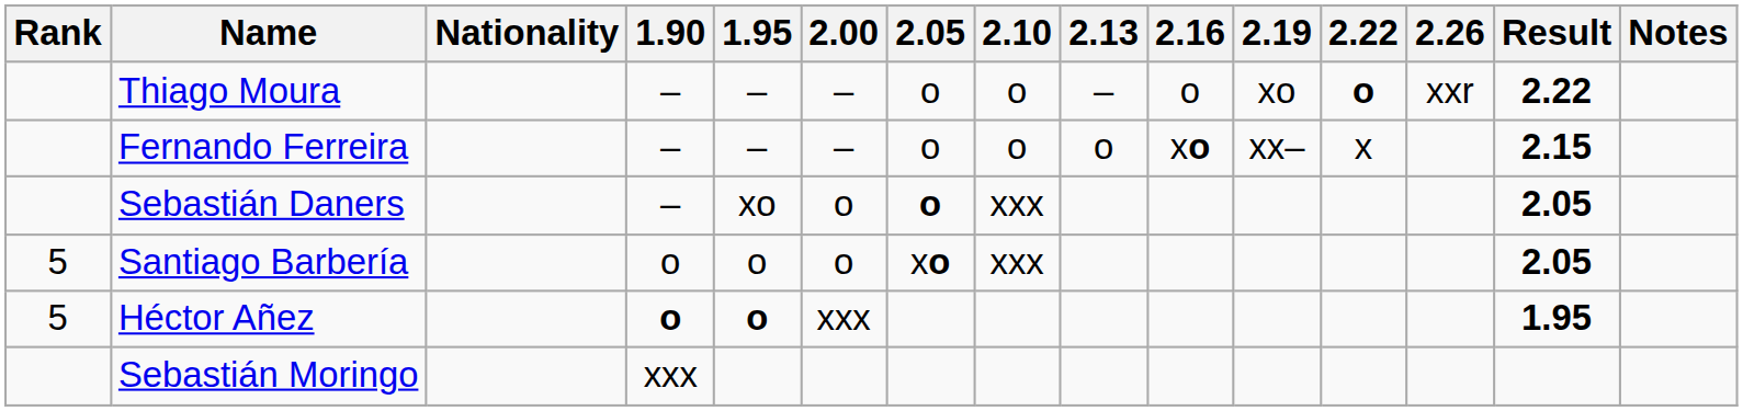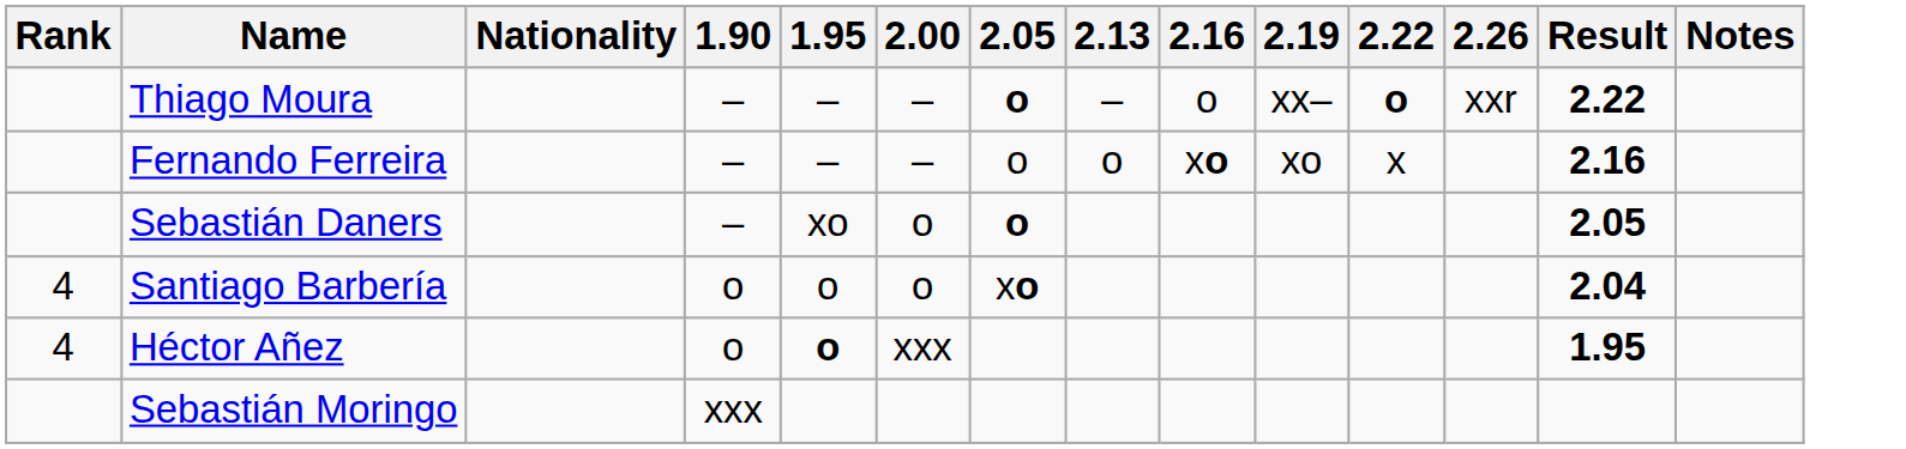 <table class="wikitable sortable" style="text-align:center">
 <tr>
 <th>Rank</th>
 <th>Name</th>
 <th>Nationality</th>
 <th>1.90</th>
 <th>1.95</th>
 <th>2.00</th>
 <th>2.05</th>
-<th>2.10</th>
 <th>2.13</th>
 <th>2.16</th>
 <th>2.19</th>
 <th>2.22</th>
 <th>2.26</th>
 <th>Result</th>
 <th>Notes</th>
 </tr>
 <tr>
 <td></td>
 <td align=left><a href='#'>Thiago Moura</a></td>
 <td align=left></td>
 <td>–</td>
 <td>–</td>
 <td>–</td>
-<td>o</td>
-<td>o</td>
+<td><strong>o</strong></td>
 <td>–</td>
 <td>o</td>
-<td>xo</td>
+<td>xx–</td>
 <td><strong>o</strong></td>
 <td>xxr</td>
 <td><strong>2.22</strong></td>
 <td></td>
 </tr>
 <tr>
 <td></td>
 <td align=left><a href='#'>Fernando Ferreira</a></td>
 <td align=left></td>
 <td>–</td>
 <td>–</td>
 <td>–</td>
 <td>o</td>
 <td>o</td>
-<td>o</td>
 <td>x<strong>o</strong></td>
-<td>xx–</td>
+<td>xo</td>
 <td>x</td>
 <td></td>
-<td><strong>2.15</strong></td>
+<td><strong>2.16</strong></td>
 <td></td>
 </tr>
 <tr>
 <td></td>
 <td align=left><a href='#'>Sebastián Daners</a></td>
 <td align=left></td>
 <td>–</td>
 <td>xo</td>
 <td>o</td>
 <td><strong>o</strong></td>
-<td>xxx</td>
 <td></td>
 <td></td>
 <td></td>
 <td></td>
 <td></td>
 <td><strong>2.05</strong></td>
 <td></td>
 </tr>
 <tr>
-<td>5</td>
+<td>4</td>
 <td align=left><a href='#'>Santiago Barbería</a></td>
 <td align=left></td>
 <td>o</td>
 <td>o</td>
 <td>o</td>
 <td>x<strong>o</strong></td>
-<td>xxx</td>
 <td></td>
 <td></td>
 <td></td>
 <td></td>
 <td></td>
-<td><strong>2.05</strong></td>
+<td><strong>2.04</strong></td>
 <td></td>
 </tr>
 <tr>
-<td>5</td>
+<td>4</td>
 <td align=left><a href='#'>Héctor Añez</a></td>
 <td align=left></td>
-<td><strong>o</strong></td>
+<td>o</td>
 <td><strong>o</strong></td>
 <td>xxx</td>
-<td></td>
 <td></td>
 <td></td>
 <td></td>
 <td></td>
 <td></td>
 <td></td>
 <td><strong>1.95</strong></td>
 <td></td>
 </tr>
 <tr>
 <td></td>
 <td align=left><a href='#'>Sebastián Moringo</a></td>
 <td align=left></td>
 <td>xxx</td>
 <td></td>
 <td></td>
 <td></td>
 <td></td>
 <td></td>
 <td></td>
 <td></td>
 <td></td>
 <td></td>
 <td></td>
-<td></td>
 </tr>
 </table>
